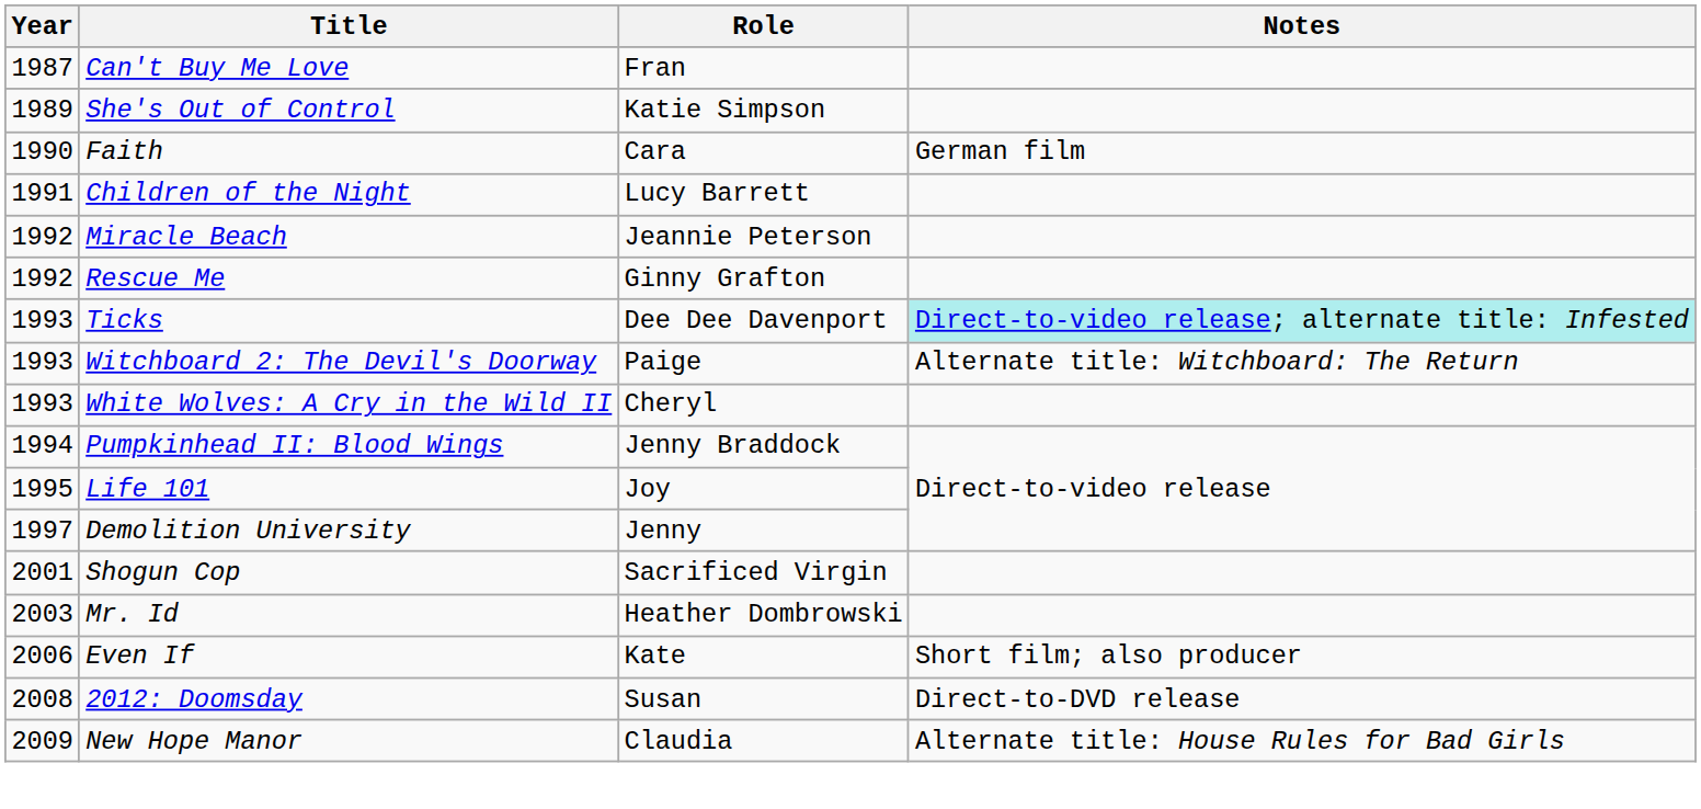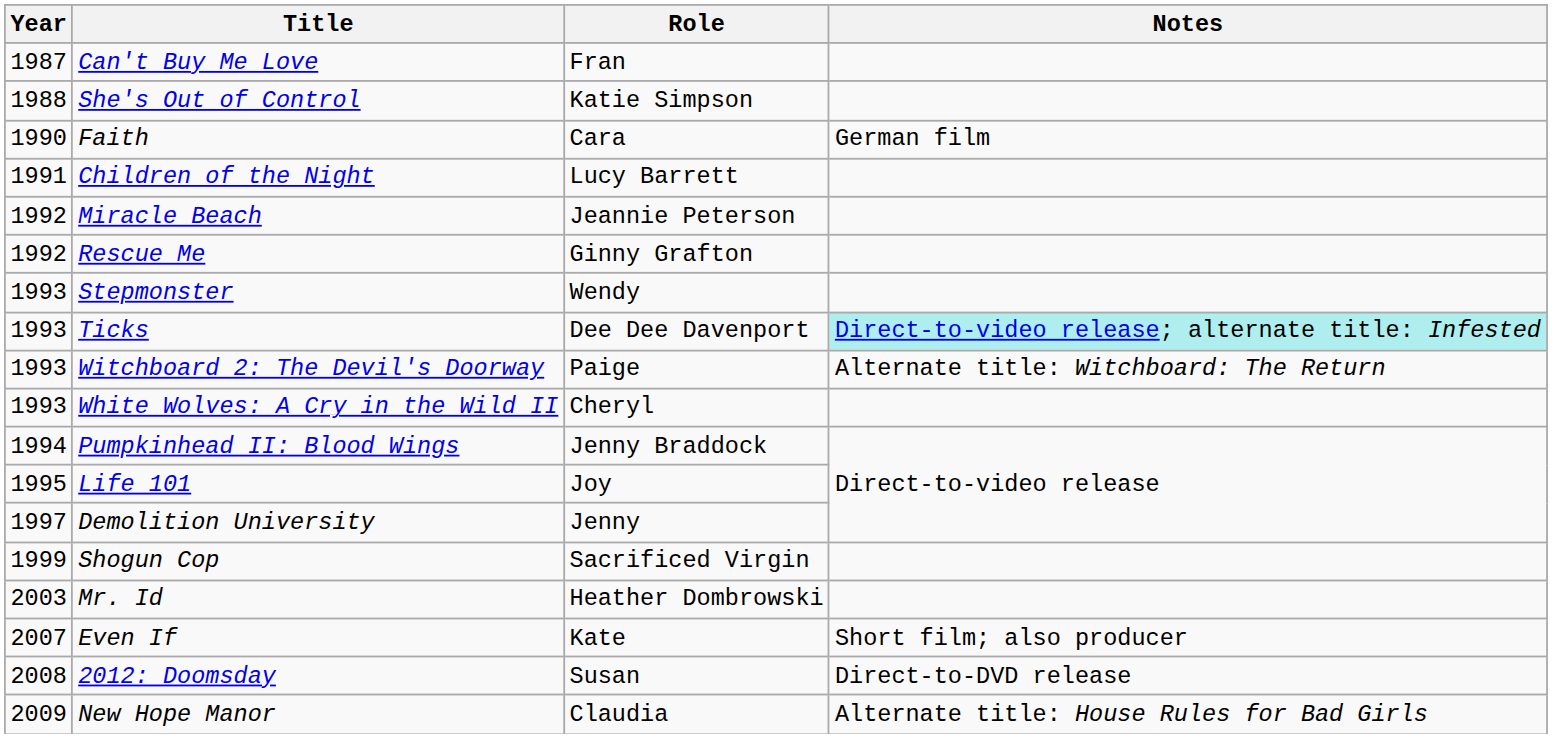 <table class="wikitable sortable">
 <tr>
 <th>Year</th>
 <th>Title</th>
 <th>Role</th>
 <th class="unsortable">Notes</th>
 </tr>
 <tr>
 <td>1987</td>
 <td><em><a href='#'>Can't Buy Me Love</a></em></td>
 <td>Fran</td>
 <td></td>
 </tr>
 <tr>
-<td>1989</td>
+<td>1988</td>
 <td><em><a href='#'>She's Out of Control</a></em></td>
 <td>Katie Simpson</td>
 <td></td>
 </tr>
 <tr>
 <td>1990</td>
 <td><em>Faith</em></td>
 <td>Cara</td>
 <td>German film</td>
 </tr>
 <tr>
 <td>1991</td>
 <td><em><a href='#'>Children of the Night</a></em></td>
 <td>Lucy Barrett</td>
 <td></td>
 </tr>
 <tr>
 <td>1992</td>
 <td><em><a href='#'>Miracle Beach</a></em></td>
 <td>Jeannie Peterson</td>
 <td></td>
 </tr>
 <tr>
 <td>1992</td>
 <td><em><a href='#'>Rescue Me</a></em></td>
 <td>Ginny Grafton</td>
+<td></td>
+</tr>
+<tr>
+<td>1993</td>
+<td><em><a href='#'>Stepmonster</a></em></td>
+<td>Wendy</td>
 <td></td>
 </tr>
 <tr>
 <td>1993</td>
 <td><em><a href='#'>Ticks</a></em></td>
 <td>Dee Dee Davenport</td>
 <td style="background: paleturquoise;"><a href='#'>Direct-to-video release</a>; alternate title: <em>Infested</em></td>
 </tr>
 <tr>
 <td>1993</td>
 <td><em><a href='#'>Witchboard 2: The Devil's Doorway</a></em></td>
 <td>Paige</td>
 <td>Alternate title: <em>Witchboard: The Return</em></td>
 </tr>
 <tr>
 <td>1993</td>
 <td><em><a href='#'>White Wolves: A Cry in the Wild II</a></em></td>
 <td>Cheryl</td>
 <td></td>
 </tr>
 <tr>
 <td>1994</td>
 <td><em><a href='#'>Pumpkinhead II: Blood Wings</a></em></td>
 <td>Jenny Braddock</td>
 <td rowspan=3>Direct-to-video release</td>
 </tr>
 <tr>
 <td>1995</td>
 <td><em><a href='#'>Life 101</a></em></td>
 <td>Joy</td>
 </tr>
 <tr>
 <td>1997</td>
 <td><em>Demolition University</em></td>
 <td>Jenny</td>
 </tr>
 <tr>
-<td>2001</td>
+<td>1999</td>
 <td><em>Shogun Cop</em></td>
 <td>Sacrificed Virgin</td>
 <td></td>
 </tr>
 <tr>
 <td>2003</td>
 <td><em>Mr. Id</em></td>
 <td>Heather Dombrowski</td>
 <td></td>
 </tr>
 <tr>
-<td>2006</td>
+<td>2007</td>
 <td><em>Even If</em></td>
 <td>Kate</td>
 <td>Short film; also producer</td>
 </tr>
 <tr>
 <td>2008</td>
 <td><em><a href='#'>2012: Doomsday</a></em></td>
 <td>Susan</td>
 <td>Direct-to-DVD release</td>
 </tr>
 <tr>
 <td>2009</td>
 <td><em>New Hope Manor</em></td>
 <td>Claudia</td>
 <td>Alternate title: <em>House Rules for Bad Girls</em></td>
 </tr>
 </table>
